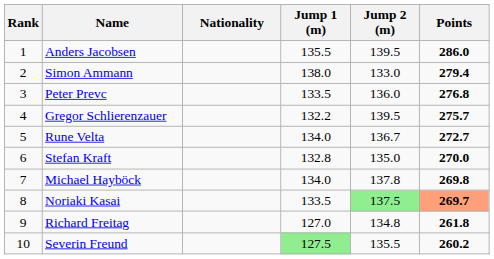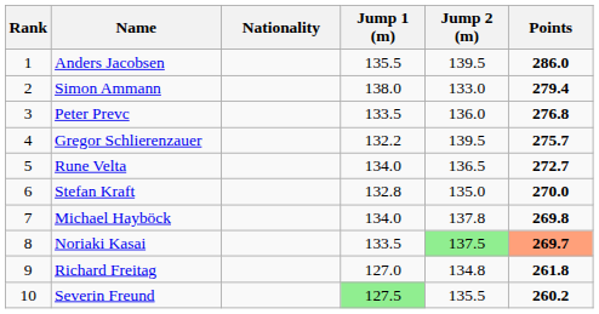 <table class="wikitable sortable">
 <tr>
 <th align=center>Rank</th>
 <th width=160>Name</th>
 <th width=110>Nationality</th>
 <th width=75>Jump 1 (m)</th>
 <th width=75>Jump 2 (m)</th>
 <th width=75>Points</th>
 </tr>
 <tr>
 <td align=center>1</td>
 <td align=left><a href='#'>Anders Jacobsen</a></td>
 <td align=left></td>
 <td align=center>135.5</td>
 <td align=center>139.5</td>
 <td align=center><strong>286.0</strong></td>
 </tr>
 <tr>
 <td align=center>2</td>
 <td align=left><a href='#'>Simon Ammann</a></td>
 <td align=left></td>
 <td align=center>138.0</td>
 <td align=center>133.0</td>
 <td align=center><strong>279.4</strong></td>
 </tr>
 <tr>
 <td align=center>3</td>
 <td align=left><a href='#'>Peter Prevc</a></td>
 <td align=left></td>
 <td align=center>133.5</td>
 <td align=center>136.0</td>
 <td align=center><strong>276.8</strong></td>
 </tr>
 <tr>
 <td align=center>4</td>
 <td align=left><a href='#'>Gregor Schlierenzauer</a></td>
 <td align=left></td>
 <td align=center>132.2</td>
 <td align=center>139.5</td>
 <td align=center><strong>275.7</strong></td>
 </tr>
 <tr>
 <td align=center>5</td>
 <td align=left><a href='#'>Rune Velta</a></td>
 <td align=left></td>
 <td align=center>134.0</td>
-<td align=center>136.7</td>
+<td align=center>136.5</td>
 <td align=center><strong>272.7</strong></td>
 </tr>
 <tr>
 <td align=center>6</td>
 <td align="left"><a href='#'>Stefan Kraft</a></td>
 <td align="left"></td>
 <td align="center">132.8</td>
 <td align="center">135.0</td>
 <td align="center"><strong>270.0</strong></td>
 </tr>
 <tr>
 <td align=center>7</td>
 <td align="left"><a href='#'>Michael Hayböck</a></td>
 <td align="left"></td>
 <td align="center">134.0</td>
 <td align="center">137.8</td>
 <td align="center"><strong>269.8</strong></td>
 </tr>
 <tr>
 <td align=center>8</td>
 <td align="left"><a href='#'>Noriaki Kasai</a></td>
 <td align="left"></td>
 <td align="center">133.5</td>
 <td align="center" style="background: lightgreen;">137.5</td>
 <td align="center" style="background: lightsalmon;"><strong>269.7</strong></td>
 </tr>
 <tr>
 <td align=center>9</td>
 <td align="left"><a href='#'>Richard Freitag</a></td>
 <td align="left"></td>
 <td align="center">127.0</td>
 <td align="center">134.8</td>
 <td align="center"><strong>261.8</strong></td>
 </tr>
 <tr>
 <td align=center>10</td>
 <td align="left"><a href='#'>Severin Freund</a></td>
 <td align="left"></td>
 <td align="center" style="background: lightgreen;">127.5</td>
 <td align="center">135.5</td>
 <td align="center"><strong>260.2</strong></td>
 </tr>
 </table>
